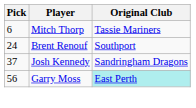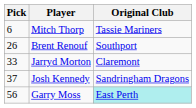 <table class="wikitable">
 <tr>
 <th>Pick</th>
 <th>Player</th>
 <th>Original Club</th>
 </tr>
 <tr>
 <td>6</td>
 <td><a href='#'>Mitch Thorp</a></td>
 <td><a href='#'>Tassie Mariners</a></td>
 </tr>
 <tr>
-<td>24</td>
+<td>26</td>
 <td><a href='#'>Brent Renouf</a></td>
 <td><a href='#'>Southport</a></td>
+</tr>
+<tr>
+<td>33</td>
+<td><a href='#'>Jarryd Morton</a></td>
+<td><a href='#'>Claremont</a></td>
 </tr>
 <tr>
 <td>37</td>
 <td><a href='#'>Josh Kennedy</a></td>
 <td><a href='#'>Sandringham Dragons</a></td>
 </tr>
 <tr>
 <td>56</td>
 <td><a href='#'>Garry Moss</a></td>
 <td style="background: paleturquoise;"><a href='#'>East Perth</a></td>
 </tr>
 </table>
